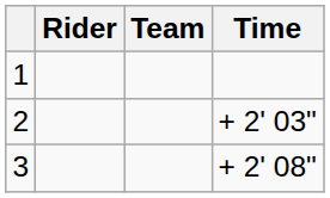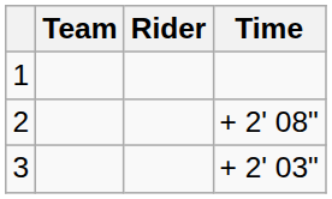 <table class="wikitable">
 <tr>
 <th></th>
+<th>Team</th>
 <th>Rider</th>
-<th>Team</th>
 <th>Time</th>
 </tr>
 <tr>
 <td>1</td>
+<td></td>
 <td> </td>
-<td></td>
 <td align=right></td>
 </tr>
 <tr>
 <td>2</td>
+<td></td>
 <td> </td>
-<td></td>
-<td align=right>+ 2' 03"</td>
+<td align=right>+ 2' 08"</td>
 </tr>
 <tr>
 <td>3</td>
 <td></td>
 <td></td>
-<td align=right>+ 2' 08"</td>
+<td align=right>+ 2' 03"</td>
 </tr>
 </table>
